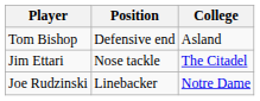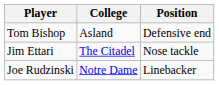 <table class="wikitable">
 <tr>
 <th>Player</th>
+<th>College</th>
 <th>Position</th>
-<th>College</th>
 </tr>
 <tr>
 <td>Tom Bishop</td>
+<td>Asland</td>
 <td>Defensive end</td>
-<td>Asland</td>
 </tr>
 <tr>
 <td>Jim Ettari</td>
+<td><a href='#'>The Citadel</a></td>
 <td>Nose tackle</td>
-<td><a href='#'>The Citadel</a></td>
 </tr>
 <tr>
 <td>Joe Rudzinski</td>
+<td><a href='#'>Notre Dame</a></td>
 <td>Linebacker</td>
-<td><a href='#'>Notre Dame</a></td>
 </tr>
 </table>
